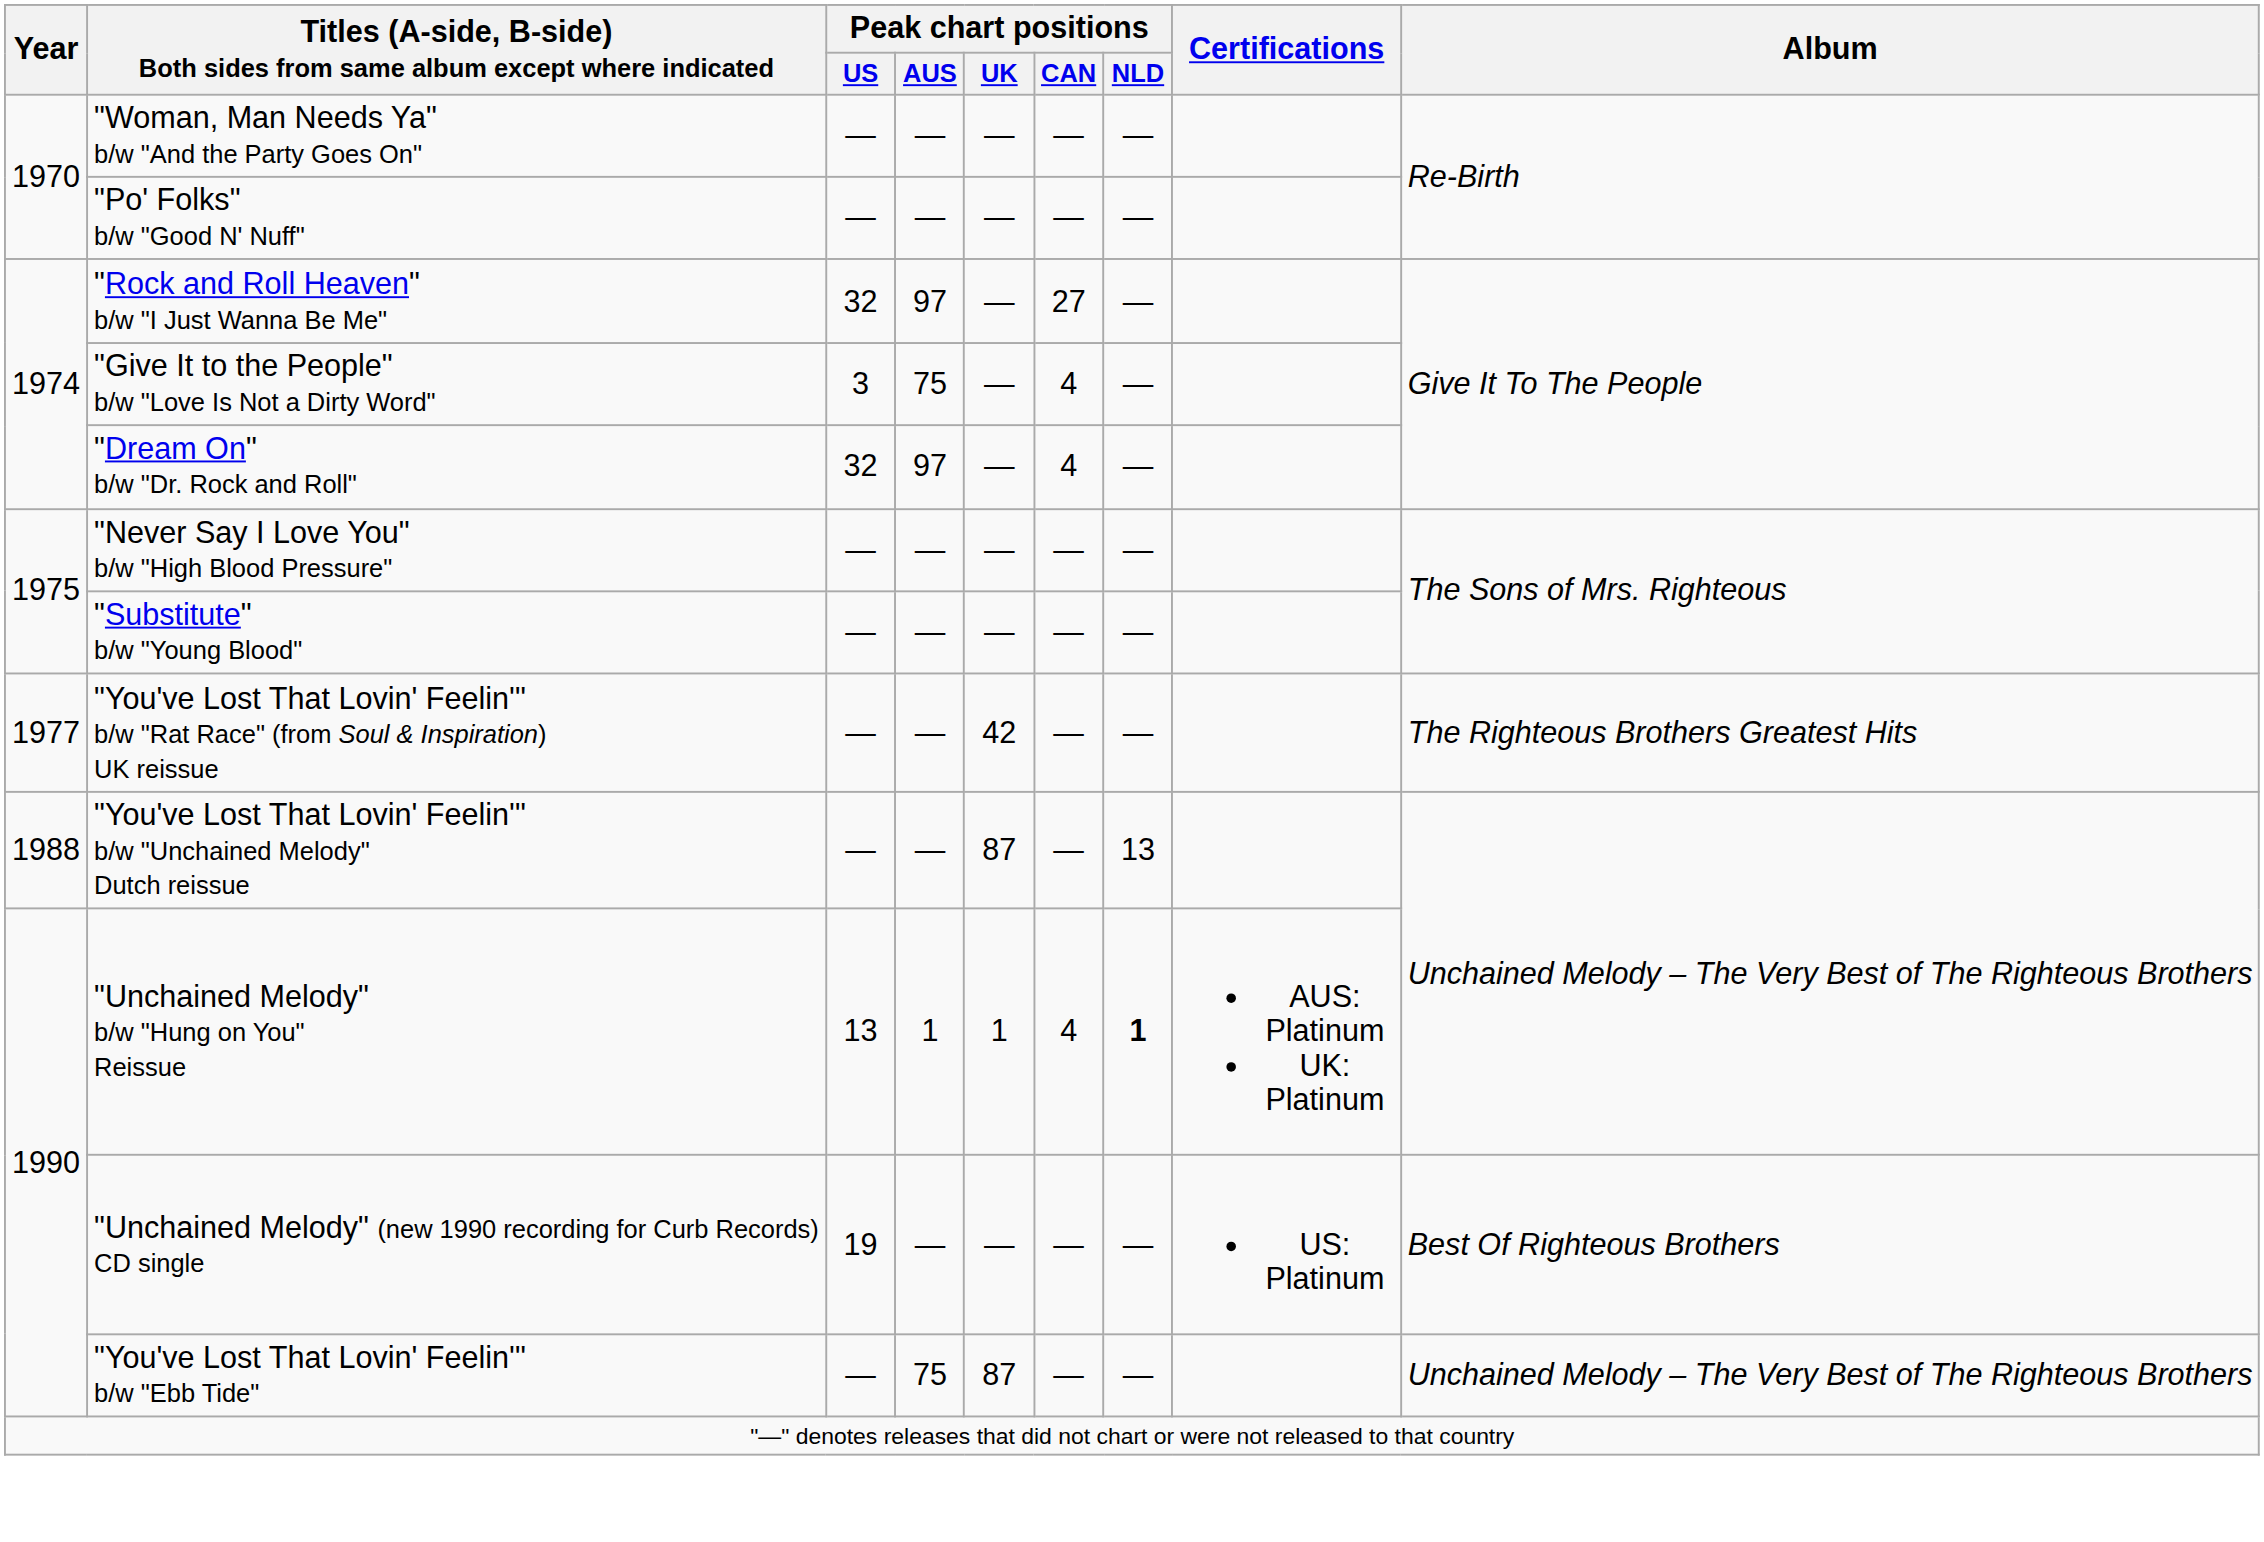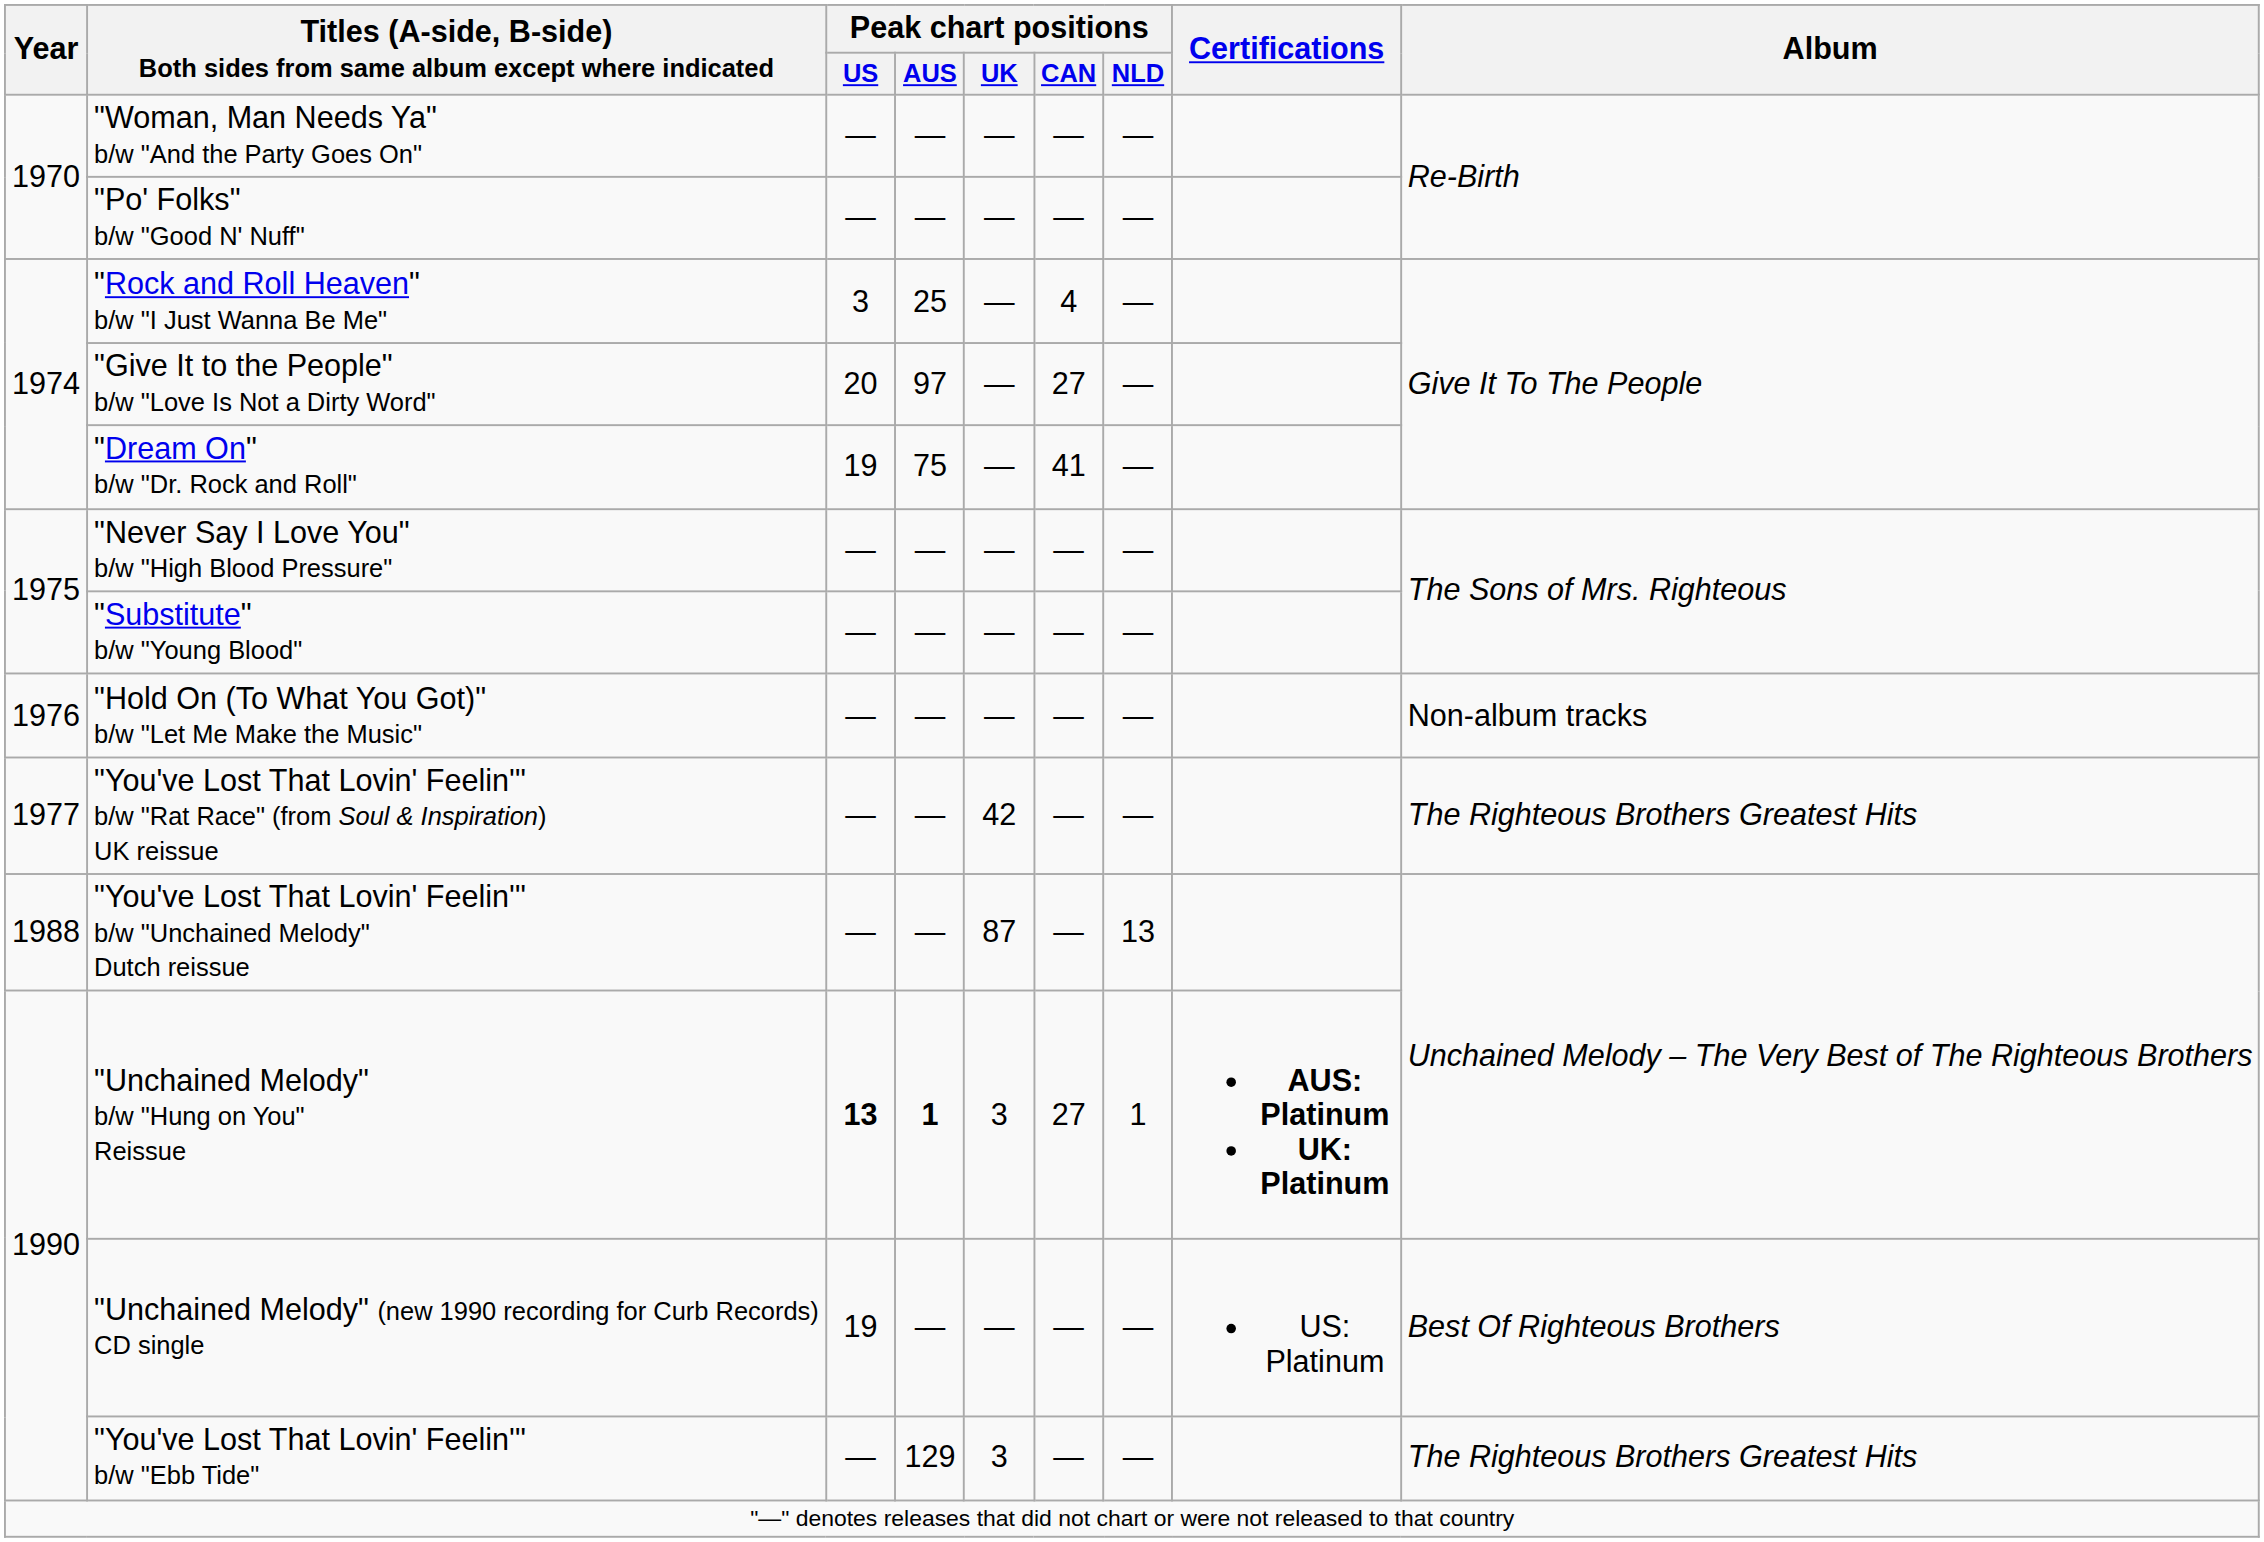 <table class="wikitable" style=text-align:center;>
 <tr>
 <th rowspan=2>Year</th>
 <th rowspan=2>Titles (A-side, B-side)<br><small>Both sides from same album except where indicated</small></th>
 <th colspan=5>Peak chart positions</th>
 <th scope="col" rowspan="2" style="width:7em;"><a href='#'>Certifications</a></th>
 <th rowspan=2>Album</th>
 </tr>
 <tr style="font-size:smaller;">
 <th width=30><a href='#'>US</a><br></th>
 <th width=30><a href='#'>AUS</a><br></th>
 <th width=30><a href='#'>UK</a><br></th>
 <th width=30><a href='#'>CAN</a><br></th>
 <th width=30><a href='#'>NLD</a><br></th>
 </tr>
 <tr>
 <td rowspan="2">1970</td>
 <td align=left>"Woman, Man Needs Ya"<br><small>b/w "And the Party Goes On"</small></td>
 <td>—</td>
 <td>—</td>
 <td>—</td>
 <td>—</td>
 <td>—</td>
 <td></td>
 <td align="left" rowspan="2"><em>Re-Birth</em></td>
 </tr>
 <tr>
 <td align=left>"Po' Folks"<br><small>b/w "Good N' Nuff"</small></td>
 <td>—</td>
 <td>—</td>
 <td>—</td>
 <td>—</td>
 <td>—</td>
 <td></td>
 </tr>
 <tr>
 <td rowspan=3>1974</td>
 <td align=left>"<a href='#'>Rock and Roll Heaven</a>"<br><small>b/w "I Just Wanna Be Me"</small></td>
-<td>32</td>
-<td>97</td>
+<td>3</td>
+<td>25</td>
 <td>—</td>
-<td>27</td>
+<td>4</td>
 <td>—</td>
 <td></td>
 <td align="left" rowspan="3"><em>Give It To The People</em></td>
 </tr>
 <tr>
 <td align=left>"Give It to the People"<br><small>b/w "Love Is Not a Dirty Word"</small></td>
-<td>3</td>
-<td>75</td>
+<td>20</td>
+<td>97</td>
 <td>—</td>
-<td>4</td>
+<td>27</td>
 <td>—</td>
 <td></td>
 </tr>
 <tr>
 <td align=left>"<a href='#'>Dream On</a>"<br><small>b/w "Dr. Rock and Roll"</small></td>
-<td>32</td>
-<td>97</td>
+<td>19</td>
+<td>75</td>
 <td>—</td>
-<td>4</td>
+<td>41</td>
 <td>—</td>
 <td></td>
 </tr>
 <tr>
 <td rowspan="2">1975</td>
 <td align=left>"Never Say I Love You"<br><small>b/w "High Blood Pressure"</small></td>
 <td>—</td>
 <td>—</td>
 <td>—</td>
 <td>—</td>
 <td>—</td>
 <td></td>
 <td align="left" rowspan="2"><em>The Sons of Mrs. Righteous</em></td>
 </tr>
 <tr>
 <td align=left>"<a href='#'>Substitute</a>"<br><small>b/w "Young Blood"</small></td>
 <td>—</td>
 <td>—</td>
 <td>—</td>
 <td>—</td>
 <td>—</td>
 <td></td>
+</tr>
+<tr>
+<td>1976</td>
+<td align=left>"Hold On (To What You Got)"<br><small>b/w "Let Me Make the Music"</small></td>
+<td>—</td>
+<td>—</td>
+<td>—</td>
+<td>—</td>
+<td>—</td>
+<td></td>
+<td align="left">Non-album tracks</td>
 </tr>
 <tr>
 <td>1977</td>
 <td align=left>"You've Lost That Lovin' Feelin'"<br><small>b/w "Rat Race" (from <em>Soul & Inspiration</em>)<br>UK reissue</small></td>
 <td>—</td>
 <td>—</td>
 <td>42</td>
 <td>—</td>
 <td>—</td>
 <td></td>
 <td align="left"><em>The Righteous Brothers Greatest Hits</em></td>
 </tr>
 <tr>
 <td>1988</td>
 <td align=left>"You've Lost That Lovin' Feelin'"<br><small>b/w "Unchained Melody"<br>Dutch reissue</small></td>
 <td>—</td>
 <td>—</td>
 <td>87</td>
 <td>—</td>
 <td>13</td>
 <td></td>
 <td align="left" rowspan="2"><em>Unchained Melody – The Very Best of The Righteous Brothers</em></td>
 </tr>
 <tr>
 <td rowspan=3>1990</td>
 <td align=left>"Unchained Melody"<br><small>b/w "Hung on You"<br>Reissue</small></td>
-<td>13</td>
+<td><strong>13</strong></td>
+<td><strong>1</strong></td>
+<td>3</td>
+<td>27</td>
 <td>1</td>
-<td>1</td>
-<td>4</td>
-<td><strong>1</strong></td>
-<td><br><ul><li>AUS: Platinum</li><li>UK: Platinum</li></ul></td>
+<td><strong><br><ul><li>AUS: Platinum</li><li>UK: Platinum</li></ul></strong></td>
 </tr>
 <tr>
 <td align=left>"Unchained Melody" <small>(new 1990 recording for Curb Records)<br>CD single</small></td>
 <td>19</td>
 <td>—</td>
 <td>—</td>
 <td>—</td>
 <td>—</td>
 <td><br><ul><li>US: Platinum</li></ul></td>
 <td align="left"><em>Best Of Righteous Brothers</em></td>
 </tr>
 <tr>
 <td align=left>"You've Lost That Lovin' Feelin'"<br><small>b/w "Ebb Tide"</small></td>
 <td>—</td>
-<td>75</td>
-<td>87</td>
+<td>129</td>
+<td>3</td>
 <td>—</td>
 <td>—</td>
 <td></td>
-<td align="left"><em>Unchained Melody – The Very Best of The Righteous Brothers</em></td>
+<td align="left"><em>The Righteous Brothers Greatest Hits</em></td>
 </tr>
 <tr>
 <td colspan="9" style="font-size:9pt">"—" denotes releases that did not chart or were not released to that country</td>
 </tr>
 </table>
